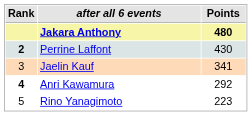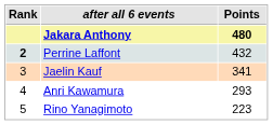 <table cellspacing="1" cellpadding="3" style="border:1px solid #AAAAAA;font-size:86%">
 <tr style="background-color: #E4E4E4;">
 <th style="border-bottom:1px solid #AAAAAA; width: 10px;">Rank</th>
 <th style="border-bottom:1px solid #AAAAAA; width: 200px;"><em>after all 6 events</em></th>
 <th style="border-bottom:1px solid #AAAAAA; width: 50px;">Points</th>
 </tr>
 <tr style="background:#f7f6a8;">
 <td align=center></td>
 <td> <strong><a href='#'>Jakara Anthony</a></strong></td>
 <td align=center><strong>480</strong></td>
 </tr>
 <tr style="background:#dce5e5;">
 <td align=center><strong>2</strong></td>
 <td> <a href='#'>Perrine Laffont</a></td>
-<td align=center>430</td>
+<td align=center>432</td>
 </tr>
 <tr style="background:#ffdab9;">
 <td align=center>3</td>
 <td> <a href='#'>Jaelin Kauf</a></td>
 <td align=center>341</td>
 </tr>
 <tr>
-<td align=center><strong>4</strong></td>
+<td align=center>4</td>
 <td> <a href='#'>Anri Kawamura</a></td>
-<td align=center>292</td>
+<td align=center>293</td>
 </tr>
 <tr>
 <td align=center>5</td>
 <td> <a href='#'>Rino Yanagimoto</a></td>
 <td align=center>223</td>
 </tr>
 </table>
